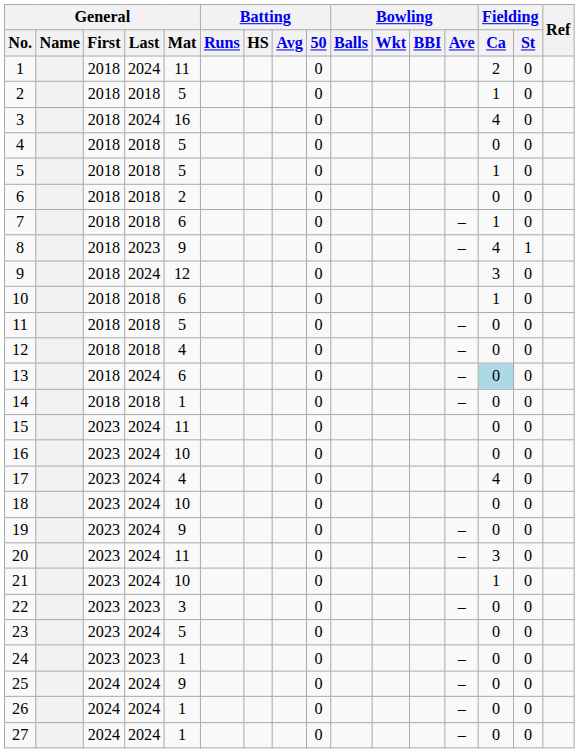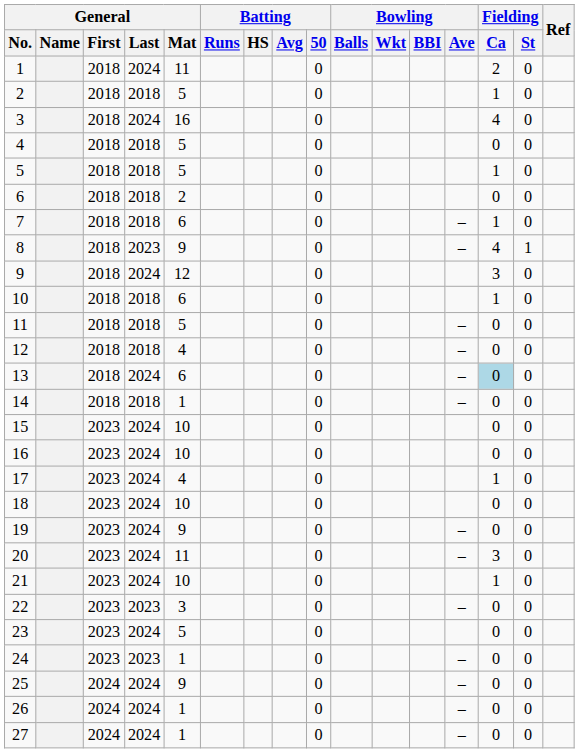 <table class="wikitable plainrowheaders sortable">
 <tr align="center">
 <th scope="col" colspan=5 class="unsortable">General</th>
 <th scope="col" colspan=4 class="unsortable"><a href='#'>Batting</a></th>
 <th scope="col" colspan=4 class="unsortable"><a href='#'>Bowling</a></th>
 <th scope="col" colspan=2 class="unsortable"><a href='#'>Fielding</a></th>
 <th scope="col" rowspan=2 class="unsortable">Ref</th>
 </tr>
 <tr align="center">
 <th scope="col">No.</th>
 <th scope="col">Name</th>
 <th scope="col">First</th>
 <th scope="col">Last</th>
 <th scope="col">Mat</th>
 <th scope="col"><a href='#'>Runs</a></th>
 <th scope="col">HS</th>
 <th scope="col"><a href='#'>Avg</a></th>
 <th scope="col"><a href='#'>50</a></th>
 <th scope="col"><a href='#'>Balls</a></th>
 <th scope="col"><a href='#'>Wkt</a></th>
 <th scope="col"><a href='#'>BBI</a></th>
 <th scope="col"><a href='#'>Ave</a></th>
 <th scope="col"><a href='#'>Ca</a></th>
 <th scope="col"><a href='#'>St</a></th>
 </tr>
 <tr align="center">
 <td>1</td>
 <th scope="row"></th>
 <td>2018</td>
 <td>2024</td>
 <td>11</td>
 <td></td>
 <td></td>
 <td></td>
 <td>0</td>
 <td></td>
 <td></td>
 <td></td>
 <td></td>
 <td>2</td>
 <td>0</td>
 <td></td>
 </tr>
 <tr align="center">
 <td>2</td>
 <th scope="row"></th>
 <td>2018</td>
 <td>2018</td>
 <td>5</td>
 <td></td>
 <td></td>
 <td></td>
 <td>0</td>
 <td></td>
 <td></td>
 <td></td>
 <td></td>
 <td>1</td>
 <td>0</td>
 <td></td>
 </tr>
 <tr align="center">
 <td>3</td>
 <th scope="row"></th>
 <td>2018</td>
 <td>2024</td>
 <td>16</td>
 <td></td>
 <td></td>
 <td></td>
 <td>0</td>
 <td></td>
 <td></td>
 <td></td>
 <td></td>
 <td>4</td>
 <td>0</td>
 <td></td>
 </tr>
 <tr align="center">
 <td>4</td>
 <th scope="row"></th>
 <td>2018</td>
 <td>2018</td>
 <td>5</td>
 <td></td>
 <td></td>
 <td></td>
 <td>0</td>
 <td></td>
 <td></td>
 <td></td>
 <td></td>
 <td>0</td>
 <td>0</td>
 <td></td>
 </tr>
 <tr align="center">
 <td>5</td>
 <th scope="row"></th>
 <td>2018</td>
 <td>2018</td>
 <td>5</td>
 <td></td>
 <td></td>
 <td></td>
 <td>0</td>
 <td></td>
 <td></td>
 <td></td>
 <td></td>
 <td>1</td>
 <td>0</td>
 <td></td>
 </tr>
 <tr align="center">
 <td>6</td>
 <th scope="row"></th>
 <td>2018</td>
 <td>2018</td>
 <td>2</td>
 <td></td>
 <td></td>
 <td></td>
 <td>0</td>
 <td></td>
 <td></td>
 <td></td>
 <td></td>
 <td>0</td>
 <td>0</td>
 <td></td>
 </tr>
 <tr align="center">
 <td>7</td>
 <th scope="row"></th>
 <td>2018</td>
 <td>2018</td>
 <td>6</td>
 <td></td>
 <td></td>
 <td></td>
 <td>0</td>
 <td></td>
 <td></td>
 <td></td>
 <td>–</td>
 <td>1</td>
 <td>0</td>
 <td></td>
 </tr>
 <tr align="center">
 <td>8</td>
 <th scope="row"></th>
 <td>2018</td>
 <td>2023</td>
 <td>9</td>
 <td></td>
 <td></td>
 <td></td>
 <td>0</td>
 <td></td>
 <td></td>
 <td></td>
 <td>–</td>
 <td>4</td>
 <td>1</td>
 <td></td>
 </tr>
 <tr align="center">
 <td>9</td>
 <th scope="row"></th>
 <td>2018</td>
 <td>2024</td>
 <td>12</td>
 <td></td>
 <td></td>
 <td></td>
 <td>0</td>
 <td></td>
 <td></td>
 <td></td>
 <td></td>
 <td>3</td>
 <td>0</td>
 <td></td>
 </tr>
 <tr align="center">
 <td>10</td>
 <th scope="row"></th>
 <td>2018</td>
 <td>2018</td>
 <td>6</td>
 <td></td>
 <td></td>
 <td></td>
 <td>0</td>
 <td></td>
 <td></td>
 <td></td>
 <td></td>
 <td>1</td>
 <td>0</td>
 <td></td>
 </tr>
 <tr align="center">
 <td>11</td>
 <th scope="row"></th>
 <td>2018</td>
 <td>2018</td>
 <td>5</td>
 <td></td>
 <td></td>
 <td></td>
 <td>0</td>
 <td></td>
 <td></td>
 <td></td>
 <td>–</td>
 <td>0</td>
 <td>0</td>
 <td></td>
 </tr>
 <tr align="center">
 <td>12</td>
 <th scope="row"></th>
 <td>2018</td>
 <td>2018</td>
 <td>4</td>
 <td></td>
 <td></td>
 <td></td>
 <td>0</td>
 <td></td>
 <td></td>
 <td></td>
 <td>–</td>
 <td>0</td>
 <td>0</td>
 <td></td>
 </tr>
 <tr align="center">
 <td>13</td>
 <th scope="row"></th>
 <td>2018</td>
 <td>2024</td>
 <td>6</td>
 <td></td>
 <td></td>
 <td></td>
 <td>0</td>
 <td></td>
 <td></td>
 <td></td>
 <td>–</td>
 <td style="background: lightblue;">0</td>
 <td>0</td>
 <td></td>
 </tr>
 <tr align="center">
 <td>14</td>
 <th scope="row"></th>
 <td>2018</td>
 <td>2018</td>
 <td>1</td>
 <td></td>
 <td></td>
 <td></td>
 <td>0</td>
 <td></td>
 <td></td>
 <td></td>
 <td>–</td>
 <td>0</td>
 <td>0</td>
 <td></td>
 </tr>
 <tr align="center">
 <td>15</td>
 <th scope="row"></th>
 <td>2023</td>
 <td>2024</td>
-<td>11</td>
+<td>10</td>
 <td></td>
 <td></td>
 <td></td>
 <td>0</td>
 <td></td>
 <td></td>
 <td></td>
 <td></td>
 <td>0</td>
 <td>0</td>
 <td></td>
 </tr>
 <tr align="center">
 <td>16</td>
 <th scope="row"></th>
 <td>2023</td>
 <td>2024</td>
 <td>10</td>
 <td></td>
 <td></td>
 <td></td>
 <td>0</td>
 <td></td>
 <td></td>
 <td></td>
 <td></td>
 <td>0</td>
 <td>0</td>
 <td></td>
 </tr>
 <tr align="center">
 <td>17</td>
 <th scope="row"></th>
 <td>2023</td>
 <td>2024</td>
 <td>4</td>
 <td></td>
 <td></td>
 <td></td>
 <td>0</td>
 <td></td>
 <td></td>
 <td></td>
 <td></td>
-<td>4</td>
+<td>1</td>
 <td>0</td>
 <td></td>
 </tr>
 <tr align="center">
 <td>18</td>
 <th scope="row"></th>
 <td>2023</td>
 <td>2024</td>
 <td>10</td>
 <td></td>
 <td></td>
 <td></td>
 <td>0</td>
 <td></td>
 <td></td>
 <td></td>
 <td></td>
 <td>0</td>
 <td>0</td>
 <td></td>
 </tr>
 <tr align="center">
 <td>19</td>
 <th scope="row"></th>
 <td>2023</td>
 <td>2024</td>
 <td>9</td>
 <td></td>
 <td></td>
 <td></td>
 <td>0</td>
 <td></td>
 <td></td>
 <td></td>
 <td>–</td>
 <td>0</td>
 <td>0</td>
 <td></td>
 </tr>
 <tr align="center">
 <td>20</td>
 <th scope="row"></th>
 <td>2023</td>
 <td>2024</td>
 <td>11</td>
 <td></td>
 <td></td>
 <td></td>
 <td>0</td>
 <td></td>
 <td></td>
 <td></td>
 <td>–</td>
 <td>3</td>
 <td>0</td>
 <td></td>
 </tr>
 <tr align="center">
 <td>21</td>
 <th scope="row"></th>
 <td>2023</td>
 <td>2024</td>
 <td>10</td>
 <td></td>
 <td></td>
 <td></td>
 <td>0</td>
 <td></td>
 <td></td>
 <td></td>
 <td></td>
 <td>1</td>
 <td>0</td>
 <td></td>
 </tr>
 <tr align="center">
 <td>22</td>
 <th scope="row"></th>
 <td>2023</td>
 <td>2023</td>
 <td>3</td>
 <td></td>
 <td></td>
 <td></td>
 <td>0</td>
 <td></td>
 <td></td>
 <td></td>
 <td>–</td>
 <td>0</td>
 <td>0</td>
 <td></td>
 </tr>
 <tr align="center">
 <td>23</td>
 <th scope="row"></th>
 <td>2023</td>
 <td>2024</td>
 <td>5</td>
 <td></td>
 <td></td>
 <td></td>
 <td>0</td>
 <td></td>
 <td></td>
 <td></td>
 <td></td>
 <td>0</td>
 <td>0</td>
 <td></td>
 </tr>
 <tr align="center">
 <td>24</td>
 <th scope="row"></th>
 <td>2023</td>
 <td>2023</td>
 <td>1</td>
 <td></td>
 <td></td>
 <td></td>
 <td>0</td>
 <td></td>
 <td></td>
 <td></td>
 <td>–</td>
 <td>0</td>
 <td>0</td>
 <td></td>
 </tr>
 <tr align="center">
 <td>25</td>
 <th scope="row"></th>
 <td>2024</td>
 <td>2024</td>
 <td>9</td>
 <td></td>
 <td></td>
 <td></td>
 <td>0</td>
 <td></td>
 <td></td>
 <td></td>
 <td>–</td>
 <td>0</td>
 <td>0</td>
 <td></td>
 </tr>
 <tr align="center">
 <td>26</td>
 <th scope="row"></th>
 <td>2024</td>
 <td>2024</td>
 <td>1</td>
 <td></td>
 <td></td>
 <td></td>
 <td>0</td>
 <td></td>
 <td></td>
 <td></td>
 <td>–</td>
 <td>0</td>
 <td>0</td>
 <td></td>
 </tr>
 <tr align="center">
 <td>27</td>
 <th scope="row"></th>
 <td>2024</td>
 <td>2024</td>
 <td>1</td>
 <td></td>
 <td></td>
 <td></td>
 <td>0</td>
 <td></td>
 <td></td>
 <td></td>
 <td>–</td>
 <td>0</td>
 <td>0</td>
 <td></td>
 </tr>
 </table>
